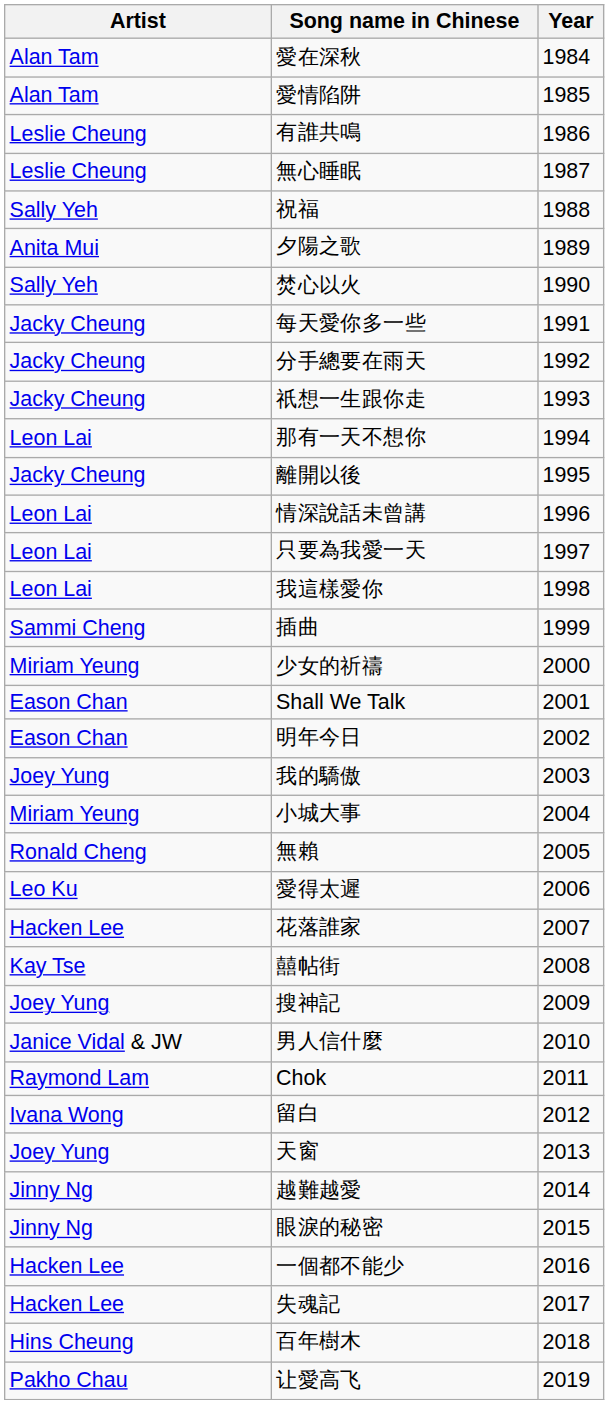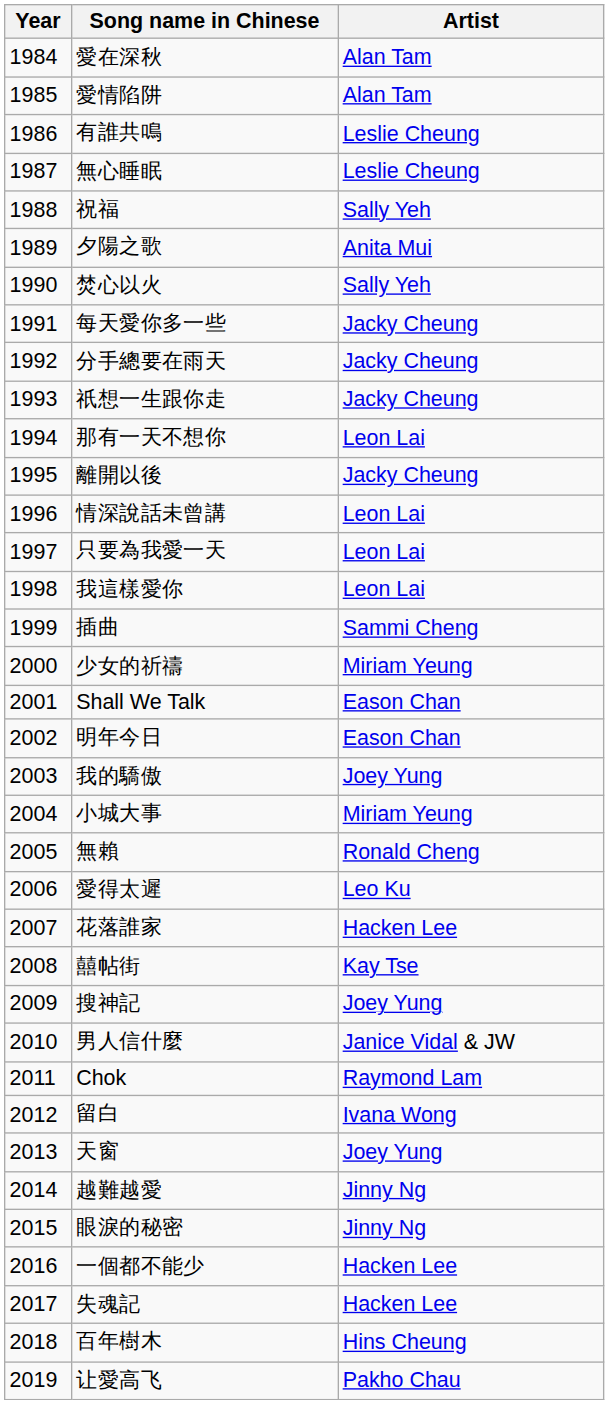 <table class="wikitable">
 <tr>
+<th width=10%>Year</th>
+<th width=40%>Song name in Chinese</th>
 <th width=40%>Artist</th>
-<th width=40%>Song name in Chinese</th>
-<th width=10%>Year</th>
 </tr>
 <tr>
+<td>1984</td>
+<td>愛在深秋</td>
 <td><a href='#'>Alan Tam</a></td>
-<td>愛在深秋</td>
-<td>1984</td>
 </tr>
 <tr>
+<td>1985</td>
+<td>愛情陷阱</td>
 <td><a href='#'>Alan Tam</a></td>
-<td>愛情陷阱</td>
-<td>1985</td>
 </tr>
 <tr>
+<td>1986</td>
+<td>有誰共鳴</td>
 <td><a href='#'>Leslie Cheung</a></td>
-<td>有誰共鳴</td>
-<td>1986</td>
 </tr>
 <tr>
+<td>1987</td>
+<td>無心睡眠</td>
 <td><a href='#'>Leslie Cheung</a></td>
-<td>無心睡眠</td>
-<td>1987</td>
 </tr>
 <tr>
+<td>1988</td>
+<td>祝福</td>
 <td><a href='#'>Sally Yeh</a></td>
-<td>祝福</td>
-<td>1988</td>
 </tr>
 <tr>
+<td>1989</td>
+<td>夕陽之歌</td>
 <td><a href='#'>Anita Mui</a></td>
-<td>夕陽之歌</td>
-<td>1989</td>
 </tr>
 <tr>
+<td>1990</td>
+<td>焚心以火</td>
 <td><a href='#'>Sally Yeh</a></td>
-<td>焚心以火</td>
-<td>1990</td>
 </tr>
 <tr>
+<td>1991</td>
+<td>每天愛你多一些</td>
 <td><a href='#'>Jacky Cheung</a></td>
-<td>每天愛你多一些</td>
-<td>1991</td>
 </tr>
 <tr>
+<td>1992</td>
+<td>分手總要在雨天</td>
 <td><a href='#'>Jacky Cheung</a></td>
-<td>分手總要在雨天</td>
-<td>1992</td>
 </tr>
 <tr>
+<td>1993</td>
+<td>祇想一生跟你走</td>
 <td><a href='#'>Jacky Cheung</a></td>
-<td>祇想一生跟你走</td>
-<td>1993</td>
 </tr>
 <tr>
+<td>1994</td>
+<td>那有一天不想你</td>
 <td><a href='#'>Leon Lai</a></td>
-<td>那有一天不想你</td>
-<td>1994</td>
 </tr>
 <tr>
+<td>1995</td>
+<td>離開以後</td>
 <td><a href='#'>Jacky Cheung</a></td>
-<td>離開以後</td>
-<td>1995</td>
 </tr>
 <tr>
+<td>1996</td>
+<td>情深說話未曾講</td>
 <td><a href='#'>Leon Lai</a></td>
-<td>情深說話未曾講</td>
-<td>1996</td>
 </tr>
 <tr>
+<td>1997</td>
+<td>只要為我愛一天</td>
 <td><a href='#'>Leon Lai</a></td>
-<td>只要為我愛一天</td>
-<td>1997</td>
 </tr>
 <tr>
+<td>1998</td>
+<td>我這樣愛你</td>
 <td><a href='#'>Leon Lai</a></td>
-<td>我這樣愛你</td>
-<td>1998</td>
 </tr>
 <tr>
+<td>1999</td>
+<td>插曲</td>
 <td><a href='#'>Sammi Cheng</a></td>
-<td>插曲</td>
-<td>1999</td>
 </tr>
 <tr>
+<td>2000</td>
+<td>少女的祈禱</td>
 <td><a href='#'>Miriam Yeung</a></td>
-<td>少女的祈禱</td>
-<td>2000</td>
 </tr>
 <tr>
+<td>2001</td>
+<td>Shall We Talk</td>
 <td><a href='#'>Eason Chan</a></td>
-<td>Shall We Talk</td>
-<td>2001</td>
 </tr>
 <tr>
+<td>2002</td>
+<td>明年今日</td>
 <td><a href='#'>Eason Chan</a></td>
-<td>明年今日</td>
-<td>2002</td>
 </tr>
 <tr>
+<td>2003</td>
+<td>我的驕傲</td>
 <td><a href='#'>Joey Yung</a></td>
-<td>我的驕傲</td>
-<td>2003</td>
 </tr>
 <tr>
+<td>2004</td>
+<td>小城大事</td>
 <td><a href='#'>Miriam Yeung</a></td>
-<td>小城大事</td>
-<td>2004</td>
 </tr>
 <tr>
+<td>2005</td>
+<td>無賴</td>
 <td><a href='#'>Ronald Cheng</a></td>
-<td>無賴</td>
-<td>2005</td>
 </tr>
 <tr>
+<td>2006</td>
+<td>愛得太遲</td>
 <td><a href='#'>Leo Ku</a></td>
-<td>愛得太遲</td>
-<td>2006</td>
 </tr>
 <tr>
+<td>2007</td>
+<td>花落誰家</td>
 <td><a href='#'>Hacken Lee</a></td>
-<td>花落誰家</td>
-<td>2007</td>
 </tr>
 <tr>
+<td>2008</td>
+<td>囍帖街</td>
 <td><a href='#'>Kay Tse</a></td>
-<td>囍帖街</td>
-<td>2008</td>
 </tr>
 <tr>
+<td>2009</td>
+<td>搜神記</td>
 <td><a href='#'>Joey Yung</a></td>
-<td>搜神記</td>
-<td>2009</td>
 </tr>
 <tr>
+<td>2010</td>
+<td>男人信什麼</td>
 <td><a href='#'>Janice Vidal</a> & JW</td>
-<td>男人信什麼</td>
-<td>2010</td>
 </tr>
 <tr>
+<td>2011</td>
+<td>Chok</td>
 <td><a href='#'>Raymond Lam</a></td>
-<td>Chok</td>
-<td>2011</td>
 </tr>
 <tr>
+<td>2012</td>
+<td>留白</td>
 <td><a href='#'>Ivana Wong</a></td>
-<td>留白</td>
-<td>2012</td>
 </tr>
 <tr>
+<td>2013</td>
+<td>天窗</td>
 <td><a href='#'>Joey Yung</a></td>
-<td>天窗</td>
-<td>2013</td>
 </tr>
 <tr>
+<td>2014</td>
+<td>越難越愛</td>
 <td><a href='#'>Jinny Ng</a></td>
-<td>越難越愛</td>
-<td>2014</td>
 </tr>
 <tr>
+<td>2015</td>
+<td>眼淚的秘密</td>
 <td><a href='#'>Jinny Ng</a></td>
-<td>眼淚的秘密</td>
-<td>2015</td>
 </tr>
 <tr>
+<td>2016</td>
+<td>一個都不能少</td>
 <td><a href='#'>Hacken Lee</a></td>
-<td>一個都不能少</td>
-<td>2016</td>
 </tr>
 <tr>
+<td>2017</td>
+<td>失魂記</td>
 <td><a href='#'>Hacken Lee</a></td>
-<td>失魂記</td>
-<td>2017</td>
 </tr>
 <tr>
+<td>2018</td>
+<td>百年樹木</td>
 <td><a href='#'>Hins Cheung</a></td>
-<td>百年樹木</td>
-<td>2018</td>
 </tr>
 <tr>
+<td>2019</td>
+<td>让愛高飞</td>
 <td><a href='#'>Pakho Chau</a></td>
-<td>让愛高飞</td>
-<td>2019</td>
 </tr>
 </table>
